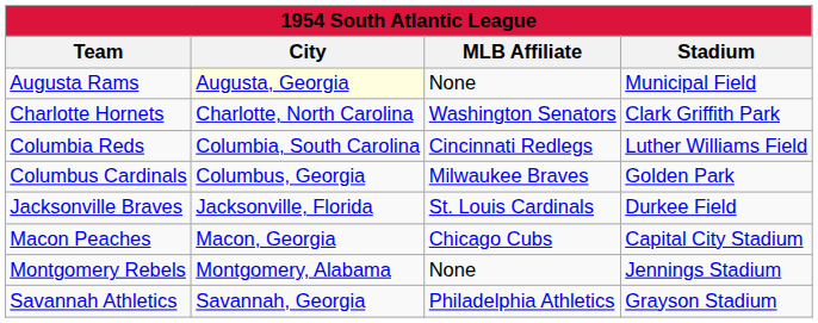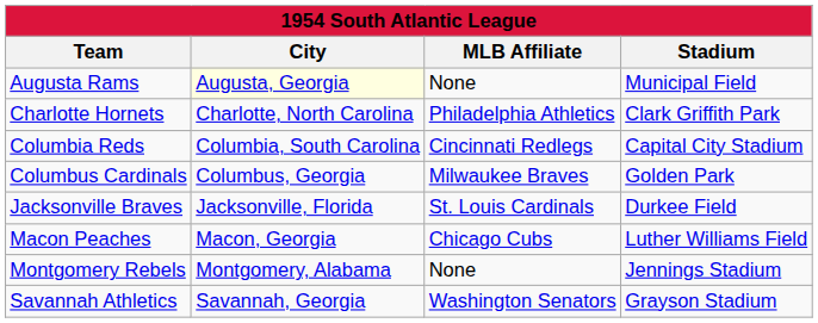 <table class="wikitable" style="width:auto">
 <tr>
 <td bgcolor="#DC143C" align="center" colspan="7"><strong><span>1954 South Atlantic League</span></strong></td>
 </tr>
 <tr>
 <th>Team</th>
 <th>City</th>
 <th>MLB Affiliate</th>
 <th>Stadium</th>
 </tr>
 <tr>
 <td><a href='#'>Augusta Rams</a></td>
 <td style="background: lightyellow;"><a href='#'>Augusta, Georgia</a></td>
 <td>None</td>
 <td><a href='#'>Municipal Field</a></td>
 </tr>
 <tr>
 <td><a href='#'>Charlotte Hornets</a></td>
 <td><a href='#'>Charlotte, North Carolina</a></td>
-<td><a href='#'>Washington Senators</a></td>
+<td><a href='#'>Philadelphia Athletics</a></td>
 <td><a href='#'>Clark Griffith Park</a></td>
 </tr>
 <tr>
 <td><a href='#'>Columbia Reds</a></td>
 <td><a href='#'>Columbia, South Carolina</a></td>
 <td><a href='#'>Cincinnati Redlegs</a></td>
-<td><a href='#'>Luther Williams Field</a></td>
+<td><a href='#'>Capital City Stadium</a></td>
 </tr>
 <tr>
 <td><a href='#'>Columbus Cardinals</a></td>
 <td><a href='#'>Columbus, Georgia</a></td>
 <td><a href='#'>Milwaukee Braves</a></td>
 <td><a href='#'>Golden Park</a></td>
 </tr>
 <tr>
 <td><a href='#'>Jacksonville Braves</a></td>
 <td><a href='#'>Jacksonville, Florida</a></td>
 <td><a href='#'>St. Louis Cardinals</a></td>
 <td><a href='#'>Durkee Field</a></td>
 </tr>
 <tr>
 <td><a href='#'>Macon Peaches</a></td>
 <td><a href='#'>Macon, Georgia</a></td>
 <td><a href='#'>Chicago Cubs</a></td>
-<td><a href='#'>Capital City Stadium</a></td>
+<td><a href='#'>Luther Williams Field</a></td>
 </tr>
 <tr>
 <td><a href='#'>Montgomery Rebels</a></td>
 <td><a href='#'>Montgomery, Alabama</a></td>
 <td>None</td>
 <td><a href='#'>Jennings Stadium</a></td>
 </tr>
 <tr>
 <td><a href='#'>Savannah Athletics</a></td>
 <td><a href='#'>Savannah, Georgia</a></td>
-<td><a href='#'>Philadelphia Athletics</a></td>
+<td><a href='#'>Washington Senators</a></td>
 <td><a href='#'>Grayson Stadium</a></td>
 </tr>
 </table>
